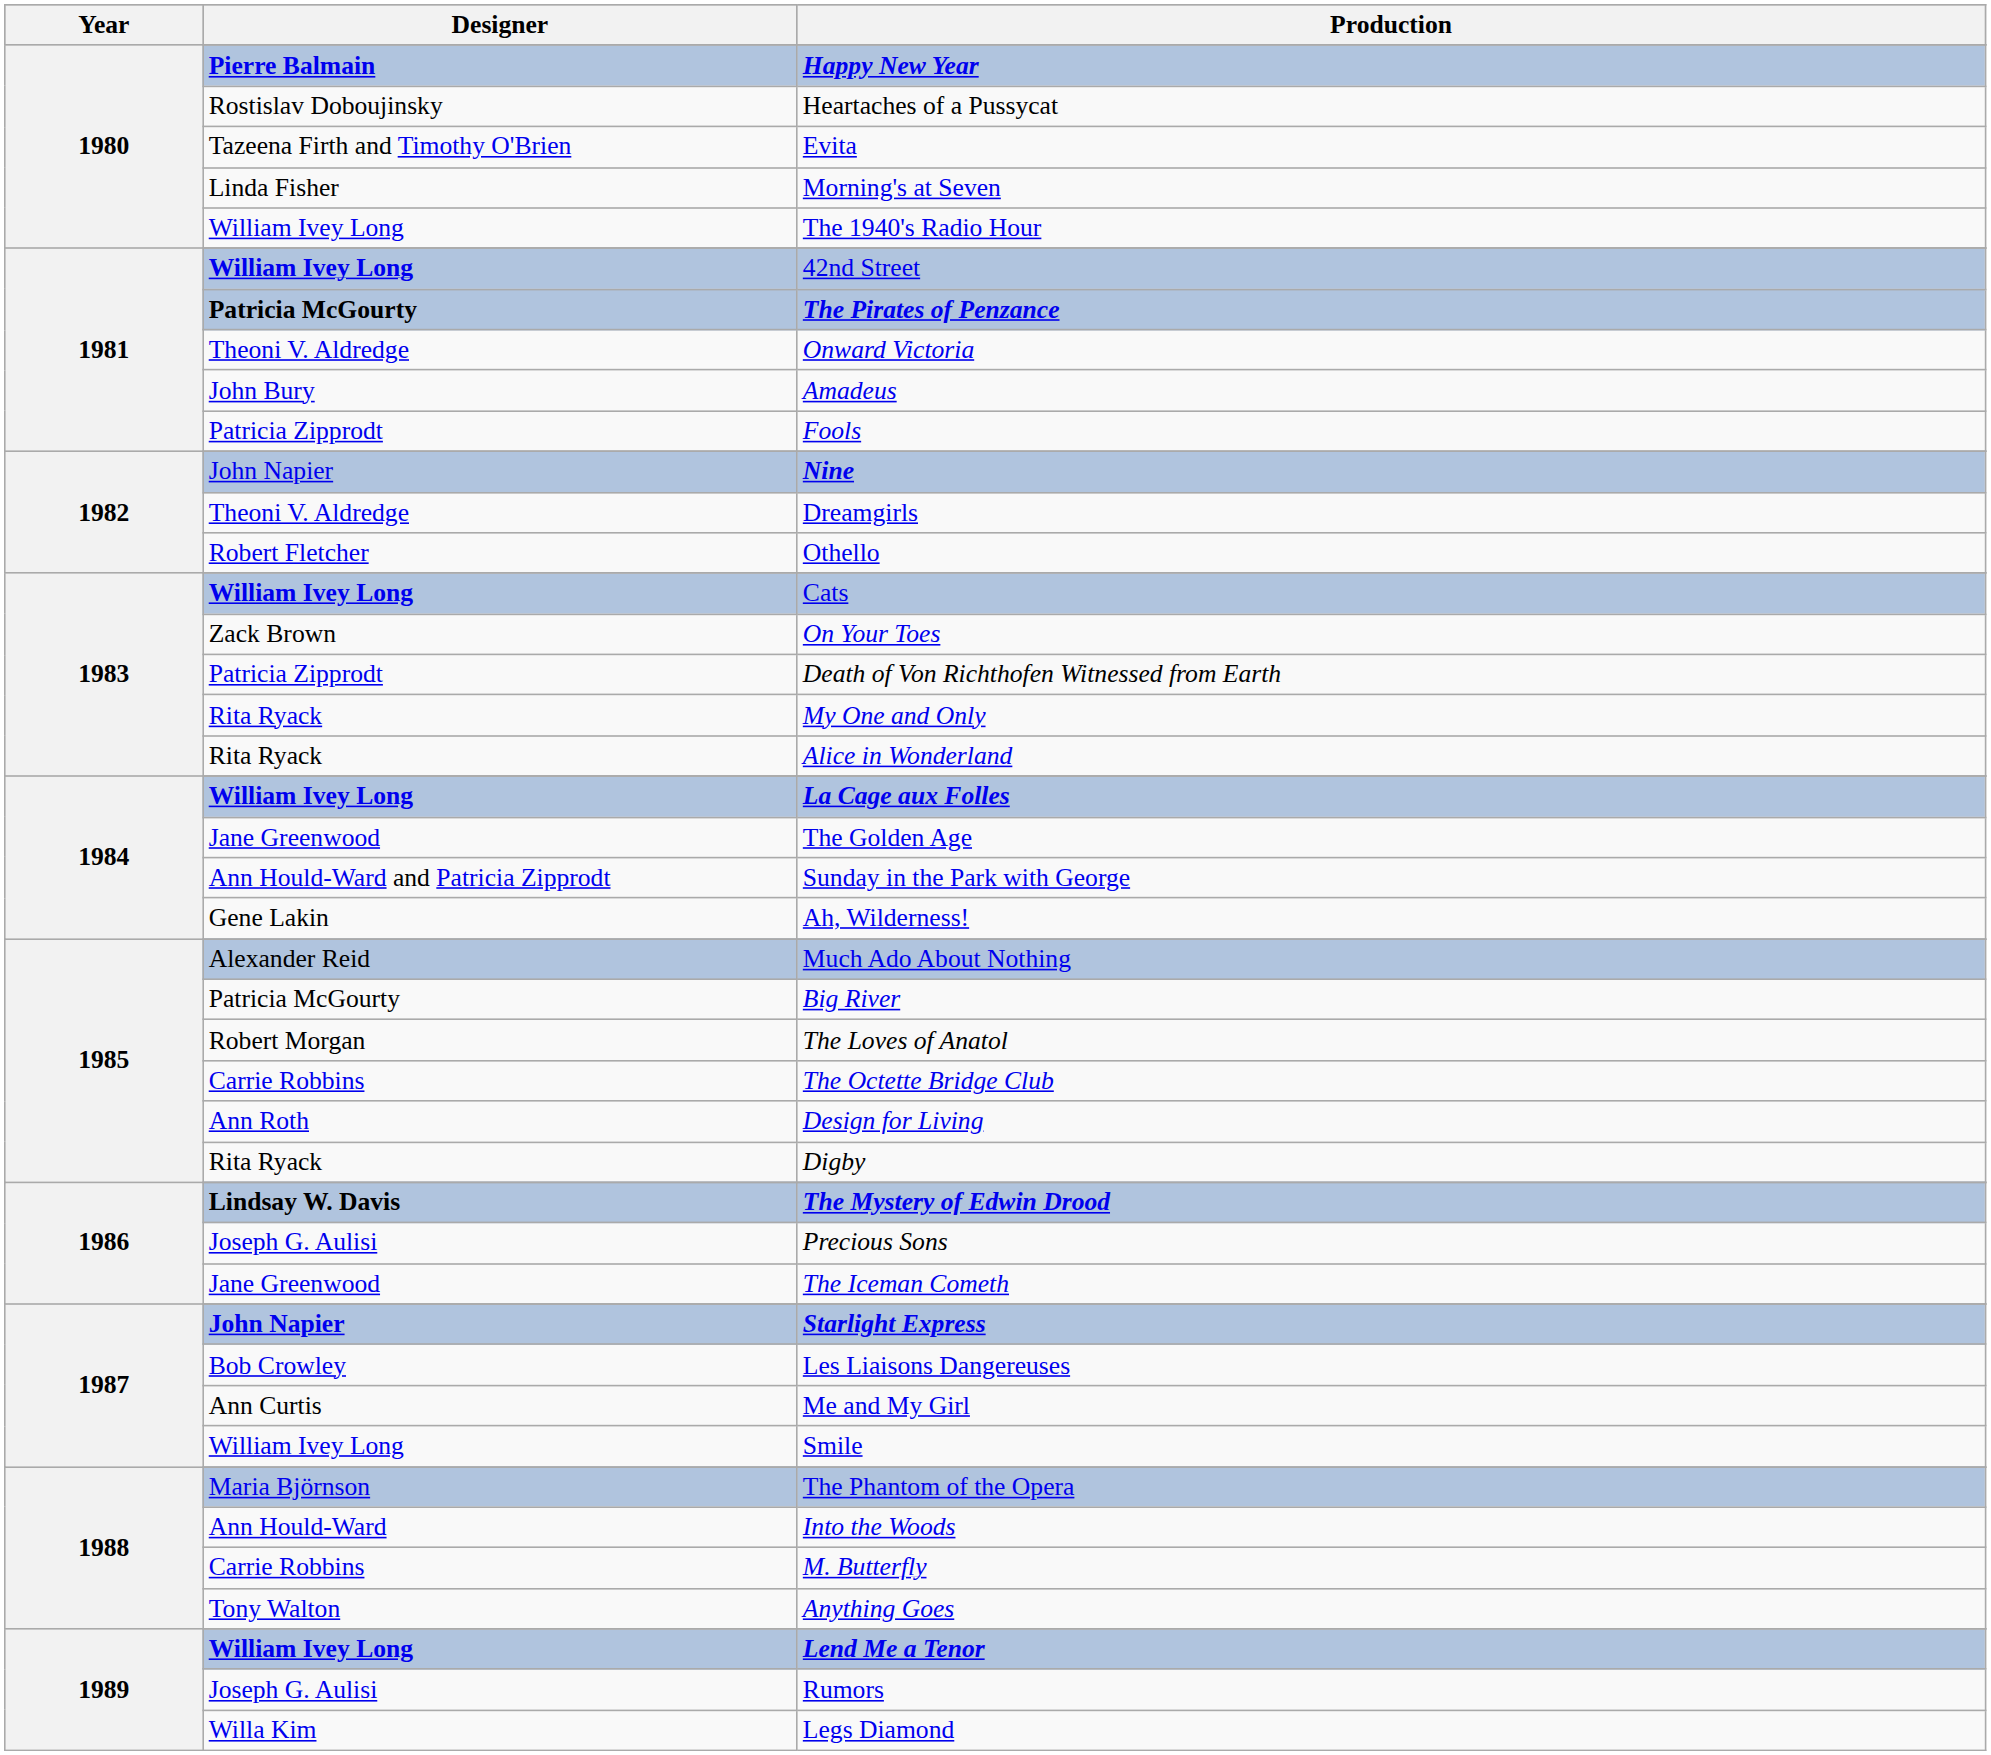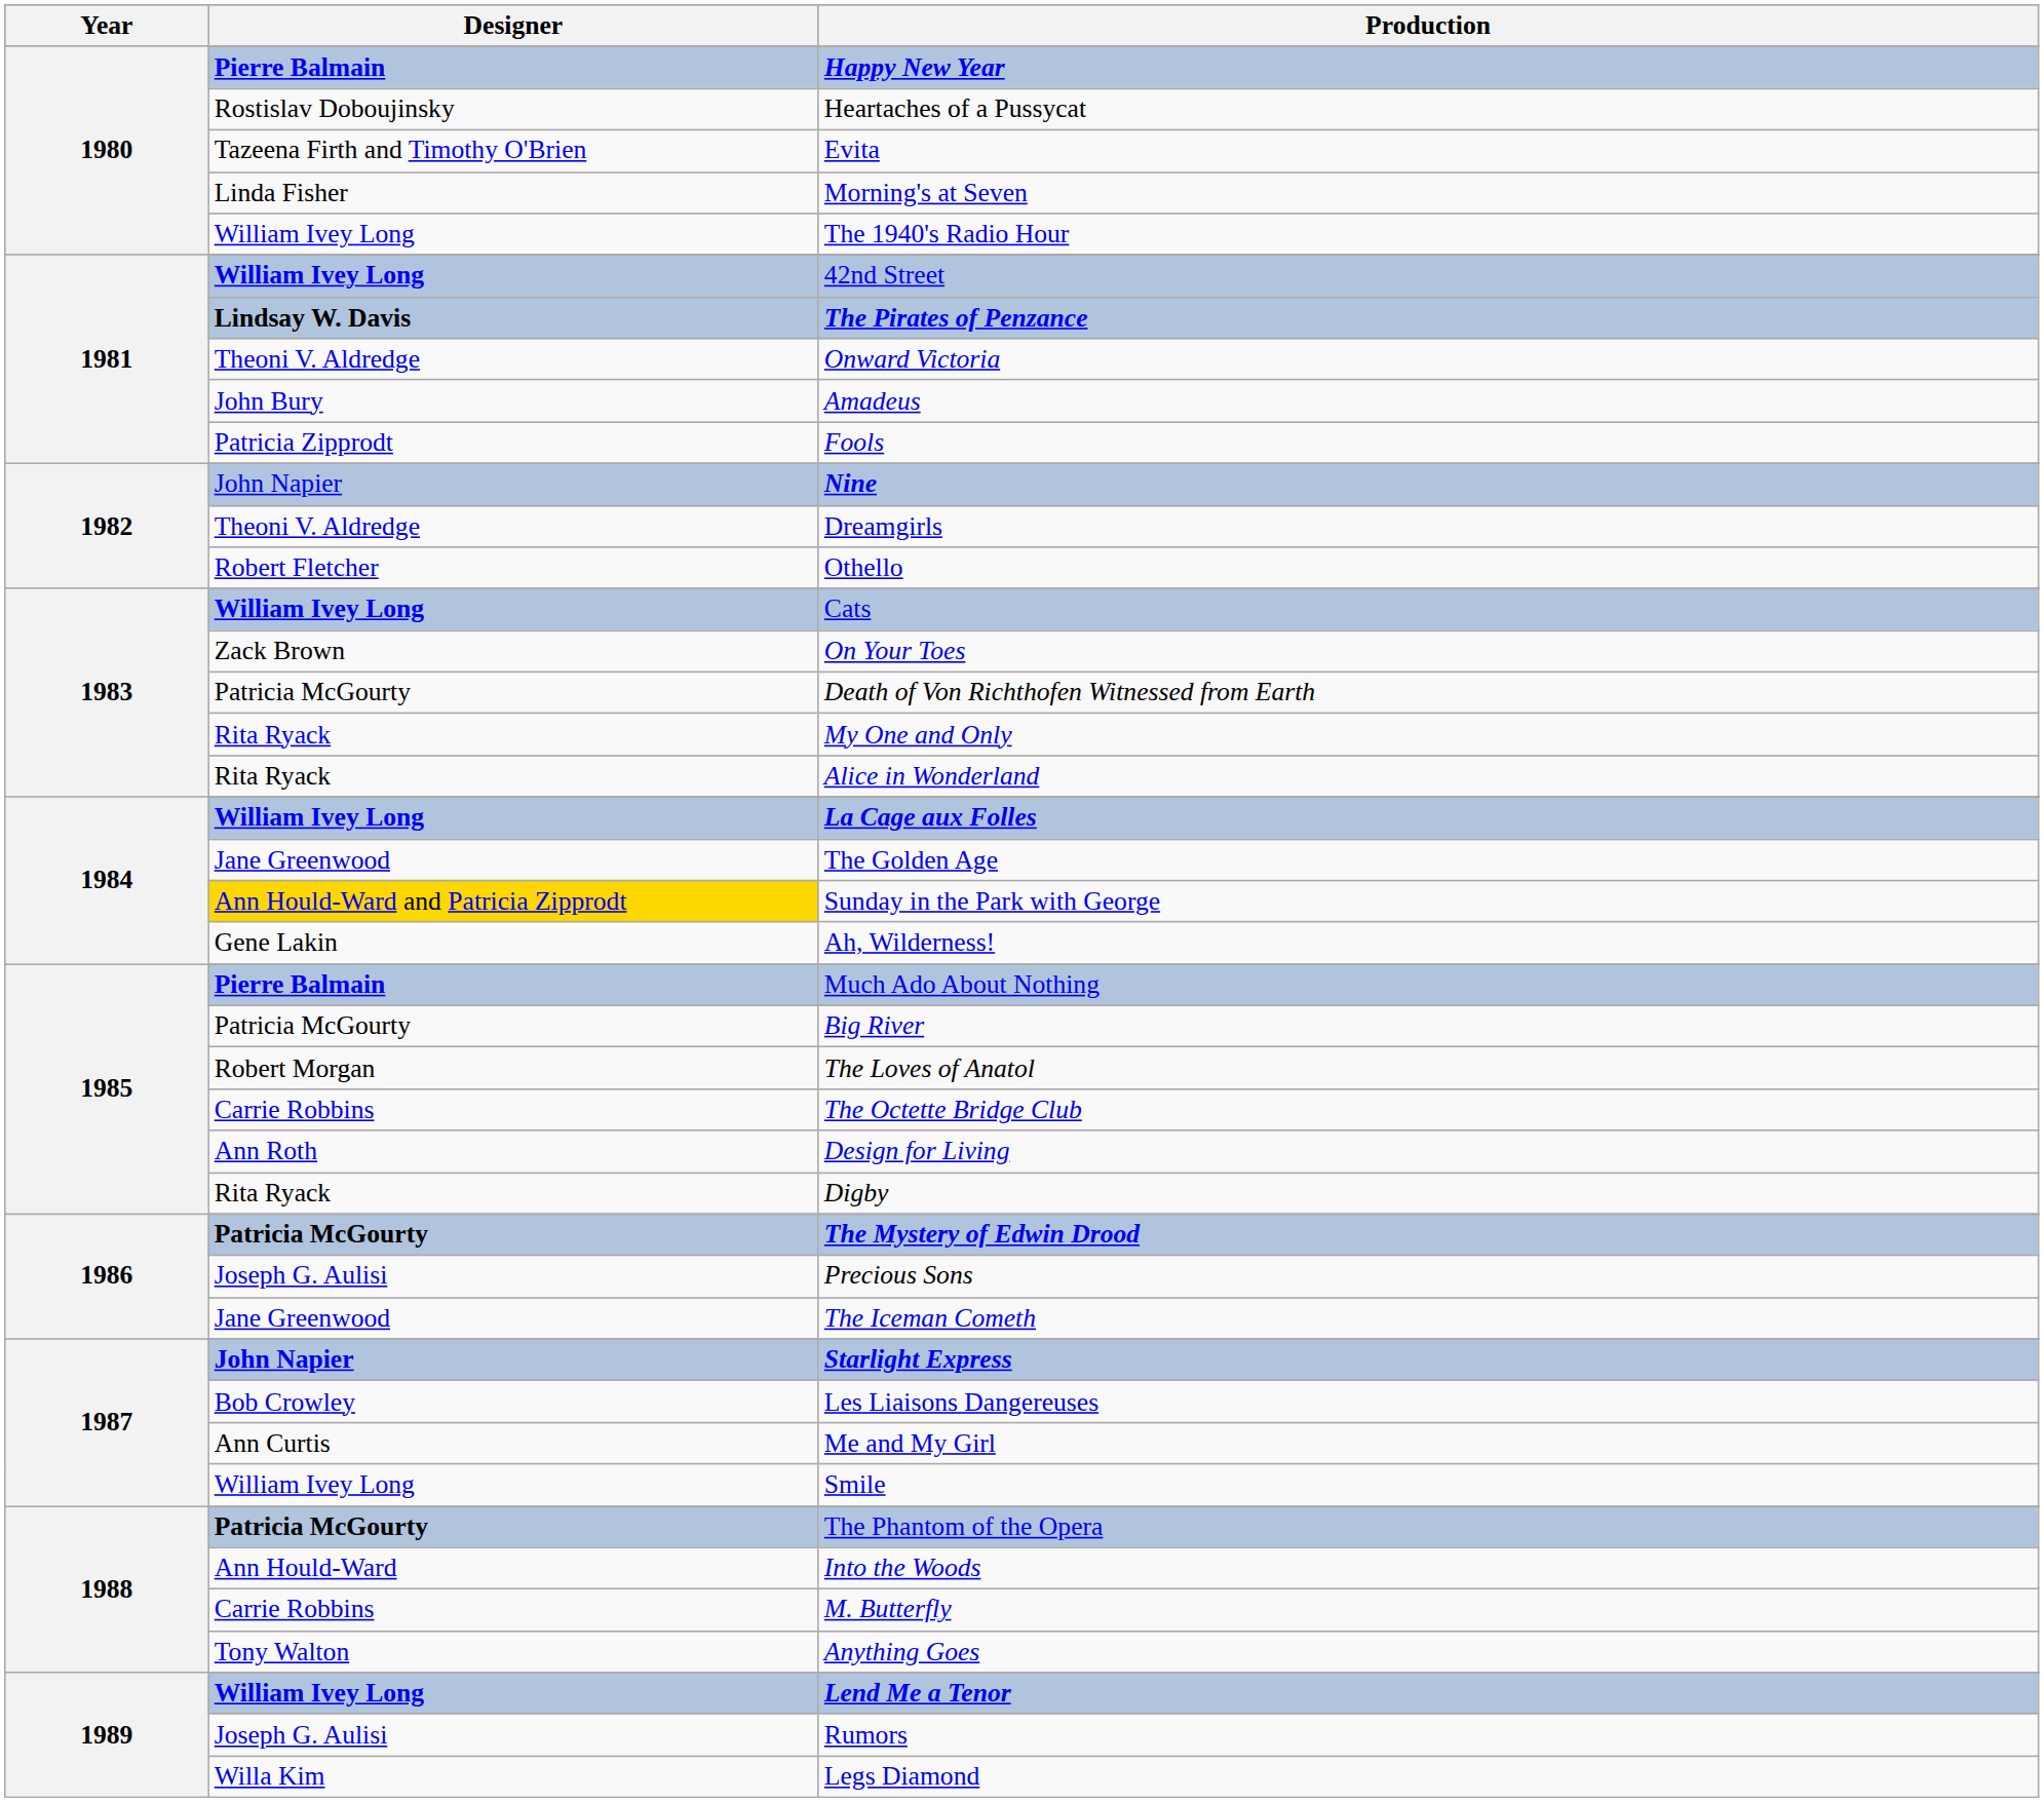 <table class="wikitable" style="width:98%;">
 <tr style="background:#bebebe;">
 <th style="width:10%;">Year</th>
 <th style="width:30%;">Designer</th>
 <th style="width:60%;">Production</th>
 </tr>
 <tr>
 <th rowspan="6">1980</th>
 </tr>
 <tr style="background:#B0C4DE">
 <td><strong><a href='#'>Pierre Balmain</a></strong></td>
 <td><strong><em><a href='#'>Happy New Year</a><em> <strong></td>
 </tr>
 <tr>
 <td>Rostislav Doboujinsky</td>
 <td></em>Heartaches of a Pussycat<em></td>
 </tr>
 <tr>
 <td>Tazeena Firth and <a href='#'>Timothy O'Brien</a></td>
 <td></em><a href='#'>Evita</a><em></td>
 </tr>
 <tr>
 <td>Linda Fisher</td>
 <td></em><a href='#'>Morning's at Seven</a><em></td>
 </tr>
 <tr>
 <td><a href='#'>William Ivey Long</a></td>
 <td></em><a href='#'>The 1940's Radio Hour</a><em></td>
 </tr>
 <tr>
 <th rowspan="6">1981</th>
 </tr>
 <tr style="background:#B0C4DE">
 <td><strong><a href='#'>William Ivey Long</a></strong></td>
 <td></em></strong><a href='#'>42nd Street</a></em> </strong></td>
 </tr>
 <tr style="background:#B0C4DE">
-<td><strong>Patricia McGourty</strong></td>
+<td><strong>Lindsay W. Davis</strong></td>
 <td><strong><em><a href='#'>The Pirates of Penzance</a></em></strong></td>
 </tr>
 <tr>
 <td><a href='#'>Theoni V. Aldredge</a></td>
 <td><em><a href='#'>Onward Victoria</a></em></td>
 </tr>
 <tr>
 <td><a href='#'>John Bury</a></td>
 <td><em><a href='#'>Amadeus</a></em></td>
 </tr>
 <tr>
 <td><a href='#'>Patricia Zipprodt</a></td>
 <td><em><a href='#'>Fools</a></em></td>
 </tr>
 <tr>
 <th rowspan="4">1982</th>
 </tr>
 <tr style="background:#B0C4DE">
 <td></strong><a href='#'>John Napier</a><strong></td>
 <td><strong><em><a href='#'>Nine</a><em> <strong></td>
 </tr>
 <tr>
 <td><a href='#'>Theoni V. Aldredge</a></td>
 <td></em><a href='#'>Dreamgirls</a><em></td>
 </tr>
 <tr>
 <td><a href='#'>Robert Fletcher</a></td>
 <td></em><a href='#'>Othello</a><em></td>
 </tr>
 <tr>
 <th rowspan="6">1983</th>
 </tr>
 <tr style="background:#B0C4DE">
 <td><strong><a href='#'>William Ivey Long</a></strong></td>
 <td></em></strong><a href='#'>Cats</a></em> </strong></td>
 </tr>
 <tr>
 <td>Zack Brown</td>
 <td><em><a href='#'>On Your Toes</a></em></td>
 </tr>
 <tr>
-<td><a href='#'>Patricia Zipprodt</a></td>
+<td>Patricia McGourty</td>
 <td><em>Death of Von Richthofen Witnessed from Earth</em></td>
 </tr>
 <tr>
 <td><a href='#'>Rita Ryack</a></td>
 <td><em><a href='#'>My One and Only</a></em></td>
 </tr>
 <tr>
 <td>Rita Ryack</td>
 <td><em><a href='#'>Alice in Wonderland</a></em></td>
 </tr>
 <tr>
 <th rowspan="5">1984</th>
 </tr>
 <tr style="background:#B0C4DE">
 <td><strong><a href='#'>William Ivey Long</a></strong></td>
 <td><strong><em><a href='#'>La Cage aux Folles</a><em> <strong></td>
 </tr>
 <tr>
 <td><a href='#'>Jane Greenwood</a></td>
 <td></em><a href='#'>The Golden Age</a><em></td>
 </tr>
 <tr>
-<td><a href='#'>Ann Hould-Ward</a> and <a href='#'>Patricia Zipprodt</a></td>
+<td style="background: gold;"><a href='#'>Ann Hould-Ward</a> and <a href='#'>Patricia Zipprodt</a></td>
 <td></em><a href='#'>Sunday in the Park with George</a><em></td>
 </tr>
 <tr>
 <td>Gene Lakin</td>
 <td></em><a href='#'>Ah, Wilderness!</a><em></td>
 </tr>
 <tr>
 <th rowspan="7">1985</th>
 </tr>
 <tr style="background:#B0C4DE">
-<td></strong>Alexander Reid<strong></td>
+<td><strong><a href='#'>Pierre Balmain</a></strong></td>
 <td></em></strong><a href='#'>Much Ado About Nothing</a></em> </strong></td>
 </tr>
 <tr>
 <td>Patricia McGourty</td>
 <td><em><a href='#'>Big River</a></em></td>
 </tr>
 <tr>
 <td>Robert Morgan</td>
 <td><em>The Loves of Anatol</em></td>
 </tr>
 <tr>
 <td><a href='#'>Carrie Robbins</a></td>
 <td><em><a href='#'>The Octette Bridge Club</a></em></td>
 </tr>
 <tr>
 <td><a href='#'>Ann Roth</a></td>
 <td><em><a href='#'>Design for Living</a></em></td>
 </tr>
 <tr>
 <td>Rita Ryack</td>
 <td><em>Digby</em></td>
 </tr>
 <tr>
 <th rowspan="4">1986</th>
 </tr>
 <tr style="background:#B0C4DE">
-<td><strong>Lindsay W. Davis</strong></td>
+<td><strong>Patricia McGourty</strong></td>
 <td><strong><em><a href='#'>The Mystery of Edwin Drood</a></em></strong></td>
 </tr>
 <tr>
 <td><a href='#'>Joseph G. Aulisi</a></td>
 <td><em>Precious Sons</em></td>
 </tr>
 <tr>
 <td><a href='#'>Jane Greenwood</a></td>
 <td><em><a href='#'>The Iceman Cometh</a></em></td>
 </tr>
 <tr>
 <th rowspan="5">1987</th>
 </tr>
 <tr style="background:#B0C4DE">
 <td><strong><a href='#'>John Napier</a></strong></td>
 <td><strong><em><a href='#'>Starlight Express</a><em> <strong></td>
 </tr>
 <tr>
 <td><a href='#'>Bob Crowley</a></td>
 <td></em><a href='#'>Les Liaisons Dangereuses</a><em></td>
 </tr>
 <tr>
 <td>Ann Curtis</td>
 <td></em><a href='#'>Me and My Girl</a><em></td>
 </tr>
 <tr>
 <td><a href='#'>William Ivey Long</a></td>
 <td></em><a href='#'>Smile</a><em></td>
 </tr>
 <tr>
 <th rowspan="5">1988</th>
 </tr>
 <tr style="background:#B0C4DE">
-<td></strong><a href='#'>Maria Björnson</a><strong></td>
+<td><strong>Patricia McGourty</strong></td>
 <td></em></strong><a href='#'>The Phantom of the Opera</a></em> </strong></td>
 </tr>
 <tr>
 <td><a href='#'>Ann Hould-Ward</a></td>
 <td><em><a href='#'>Into the Woods</a></em></td>
 </tr>
 <tr>
 <td><a href='#'>Carrie Robbins</a></td>
 <td><em><a href='#'>M. Butterfly</a></em></td>
 </tr>
 <tr>
 <td><a href='#'>Tony Walton</a></td>
 <td><em><a href='#'>Anything Goes</a></em></td>
 </tr>
 <tr>
 <th rowspan="4">1989</th>
 </tr>
 <tr style="background:#B0C4DE">
 <td><strong><a href='#'>William Ivey Long</a></strong></td>
 <td><strong><em><a href='#'>Lend Me a Tenor</a><em> <strong></td>
 </tr>
 <tr>
 <td><a href='#'>Joseph G. Aulisi</a></td>
 <td></em><a href='#'>Rumors</a><em></td>
 </tr>
 <tr>
 <td><a href='#'>Willa Kim</a></td>
 <td></em><a href='#'>Legs Diamond</a><em></td>
 </tr>
 </table>
